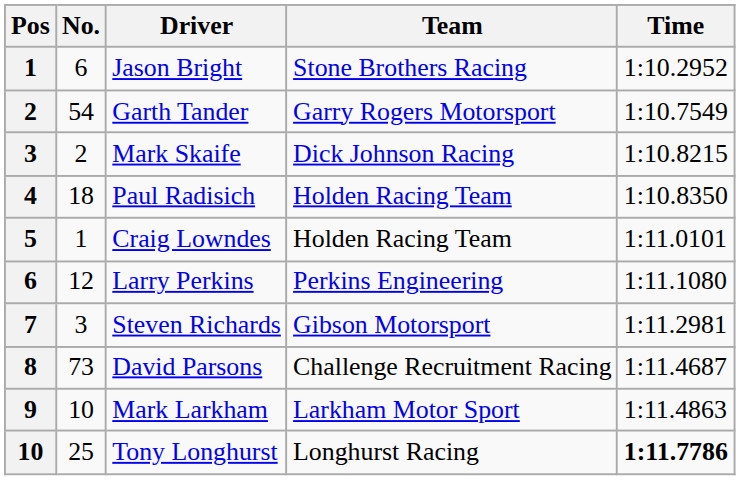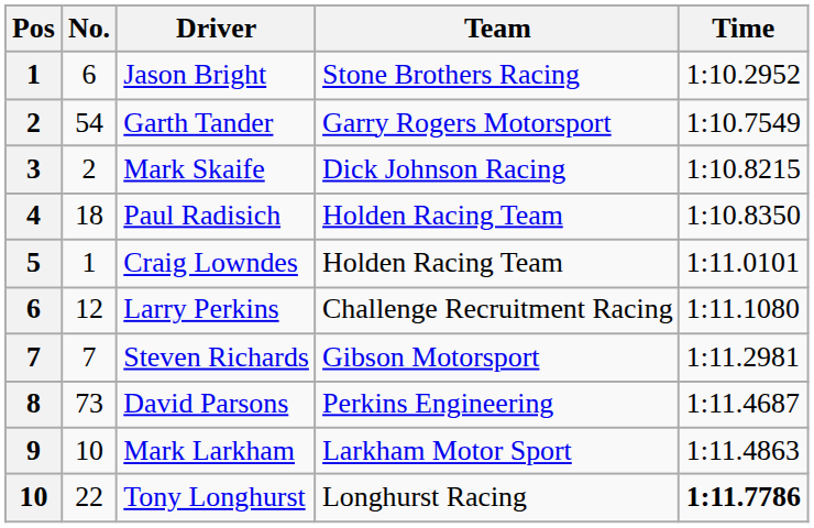 <table class="wikitable" style="font-size: 85%;">
 <tr>
 <th>Pos</th>
 <th>No.</th>
 <th>Driver</th>
 <th>Team</th>
 <th>Time</th>
 </tr>
 <tr>
 <th>1</th>
 <td align="center">6</td>
 <td> <a href='#'>Jason Bright</a></td>
 <td><a href='#'>Stone Brothers Racing</a></td>
 <td>1:10.2952</td>
 </tr>
 <tr>
 <th>2</th>
 <td align="center">54</td>
 <td> <a href='#'>Garth Tander</a></td>
 <td><a href='#'>Garry Rogers Motorsport</a></td>
 <td>1:10.7549</td>
 </tr>
 <tr>
 <th>3</th>
 <td align="center">2</td>
 <td> <a href='#'>Mark Skaife</a></td>
 <td><a href='#'>Dick Johnson Racing</a></td>
 <td>1:10.8215</td>
 </tr>
 <tr>
 <th>4</th>
 <td align="center">18</td>
 <td> <a href='#'>Paul Radisich</a></td>
 <td><a href='#'>Holden Racing Team</a></td>
 <td>1:10.8350</td>
 </tr>
 <tr>
 <th>5</th>
 <td align="center">1</td>
 <td> <a href='#'>Craig Lowndes</a></td>
 <td>Holden Racing Team</td>
 <td>1:11.0101</td>
 </tr>
 <tr>
 <th>6</th>
 <td align="center">12</td>
 <td> <a href='#'>Larry Perkins</a></td>
-<td><a href='#'>Perkins Engineering</a></td>
+<td>Challenge Recruitment Racing</td>
 <td>1:11.1080</td>
 </tr>
 <tr>
 <th>7</th>
-<td align="center">3</td>
+<td align="center">7</td>
 <td> <a href='#'>Steven Richards</a></td>
 <td><a href='#'>Gibson Motorsport</a></td>
 <td>1:11.2981</td>
 </tr>
 <tr>
 <th>8</th>
 <td align="center">73</td>
 <td> <a href='#'>David Parsons</a></td>
-<td>Challenge Recruitment Racing</td>
+<td><a href='#'>Perkins Engineering</a></td>
 <td>1:11.4687</td>
 </tr>
 <tr>
 <th>9</th>
 <td align="center">10</td>
 <td> <a href='#'>Mark Larkham</a></td>
 <td><a href='#'>Larkham Motor Sport</a></td>
 <td>1:11.4863</td>
 </tr>
 <tr>
 <th>10</th>
-<td align="center">25</td>
+<td align="center">22</td>
 <td> <a href='#'>Tony Longhurst</a></td>
 <td>Longhurst Racing</td>
 <td><strong>1:11.7786</strong></td>
 </tr>
 </table>
